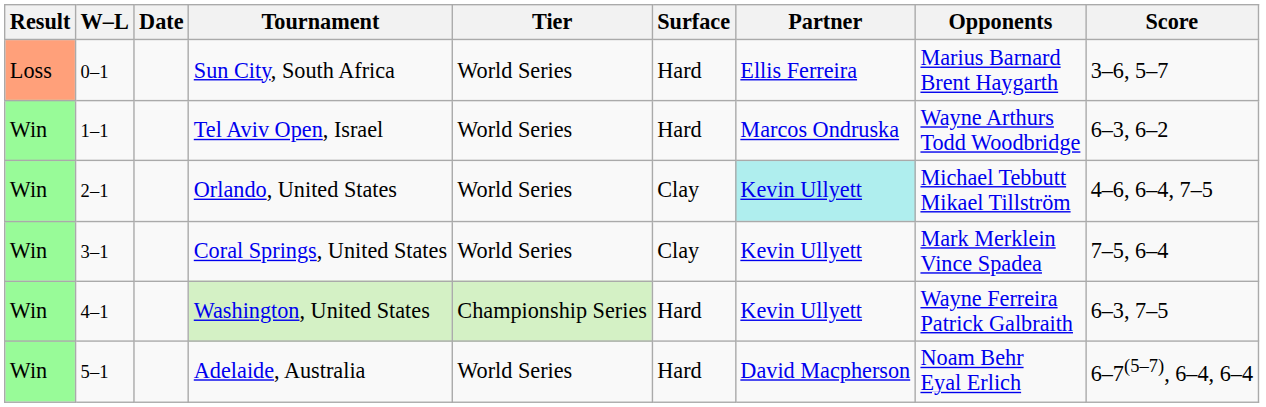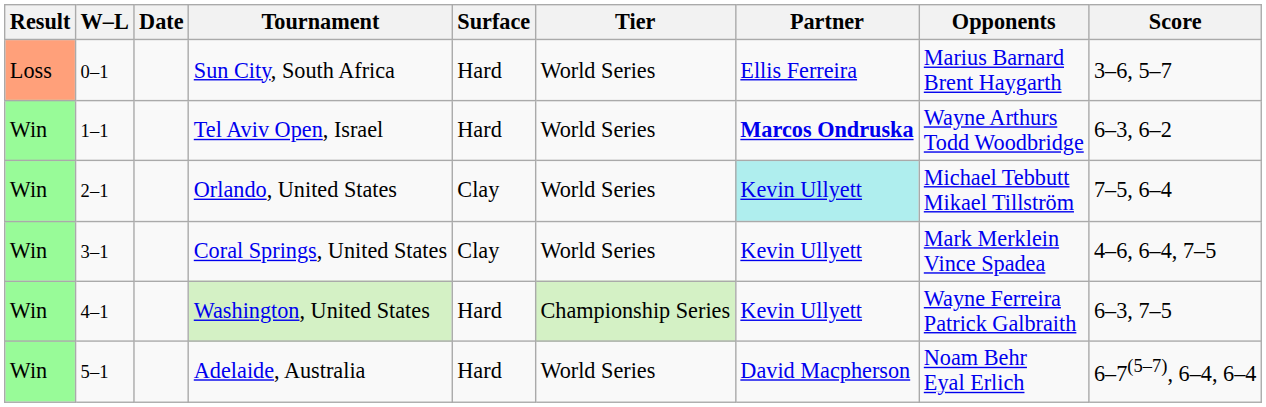 <table class="sortable wikitable">
 <tr>
 <th>Result</th>
 <th class="unsortable">W–L</th>
 <th>Date</th>
 <th>Tournament</th>
+<th>Surface</th>
 <th>Tier</th>
-<th>Surface</th>
 <th>Partner</th>
 <th>Opponents</th>
 <th class="unsortable">Score</th>
 </tr>
 <tr>
 <td style="background:#ffa07a;">Loss</td>
 <td><small>0–1</small></td>
 <td><a href='#'></a></td>
 <td><a href='#'>Sun City</a>, South Africa</td>
+<td>Hard</td>
 <td>World Series</td>
-<td>Hard</td>
 <td> <a href='#'>Ellis Ferreira</a></td>
 <td> <a href='#'>Marius Barnard</a> <br>  <a href='#'>Brent Haygarth</a></td>
 <td>3–6, 5–7</td>
 </tr>
 <tr>
 <td style="background:#98fb98;">Win</td>
 <td><small>1–1</small></td>
 <td><a href='#'></a></td>
 <td><a href='#'>Tel Aviv Open</a>, Israel</td>
+<td>Hard</td>
 <td>World Series</td>
-<td>Hard</td>
-<td> <a href='#'>Marcos Ondruska</a></td>
+<td><strong> <a href='#'>Marcos Ondruska</a></strong></td>
 <td> <a href='#'>Wayne Arthurs</a> <br>  <a href='#'>Todd Woodbridge</a></td>
 <td>6–3, 6–2</td>
 </tr>
 <tr>
 <td style="background:#98fb98;">Win</td>
 <td><small>2–1</small></td>
 <td><a href='#'></a></td>
 <td><a href='#'>Orlando</a>, United States</td>
+<td>Clay</td>
 <td>World Series</td>
-<td>Clay</td>
 <td style="background: paleturquoise;"> <a href='#'>Kevin Ullyett</a></td>
 <td> <a href='#'>Michael Tebbutt</a> <br>  <a href='#'>Mikael Tillström</a></td>
-<td>4–6, 6–4, 7–5</td>
+<td>7–5, 6–4</td>
 </tr>
 <tr>
 <td style="background:#98fb98;">Win</td>
 <td><small>3–1</small></td>
 <td><a href='#'></a></td>
 <td><a href='#'>Coral Springs</a>, United States</td>
+<td>Clay</td>
 <td>World Series</td>
-<td>Clay</td>
 <td> <a href='#'>Kevin Ullyett</a></td>
 <td> <a href='#'>Mark Merklein</a> <br>  <a href='#'>Vince Spadea</a></td>
-<td>7–5, 6–4</td>
+<td>4–6, 6–4, 7–5</td>
 </tr>
 <tr>
 <td style="background:#98fb98;">Win</td>
 <td><small>4–1</small></td>
 <td><a href='#'></a></td>
 <td style="background:#D4F1C5;"><a href='#'>Washington</a>, United States</td>
+<td>Hard</td>
 <td style="background:#D4F1C5;">Championship Series</td>
-<td>Hard</td>
 <td> <a href='#'>Kevin Ullyett</a></td>
 <td> <a href='#'>Wayne Ferreira</a> <br>  <a href='#'>Patrick Galbraith</a></td>
 <td>6–3, 7–5</td>
 </tr>
 <tr>
 <td style="background:#98fb98;">Win</td>
 <td><small>5–1</small></td>
 <td><a href='#'></a></td>
 <td><a href='#'>Adelaide</a>, Australia</td>
+<td>Hard</td>
 <td>World Series</td>
-<td>Hard</td>
 <td> <a href='#'>David Macpherson</a></td>
 <td> <a href='#'>Noam Behr</a> <br>  <a href='#'>Eyal Erlich</a></td>
 <td>6–7<sup>(5–7)</sup>, 6–4, 6–4</td>
 </tr>
 </table>
